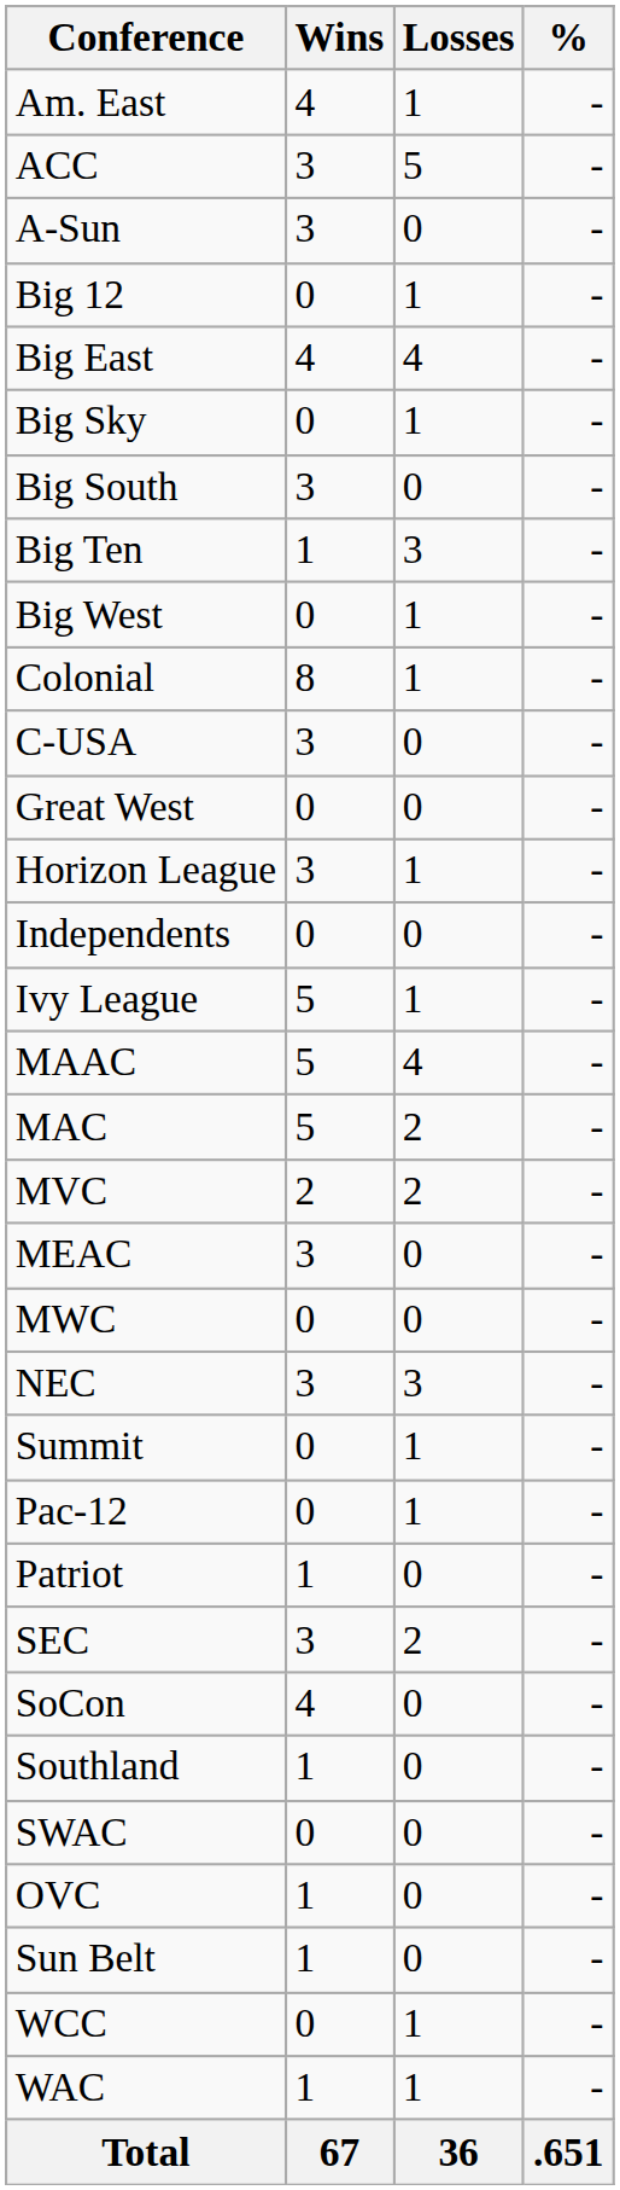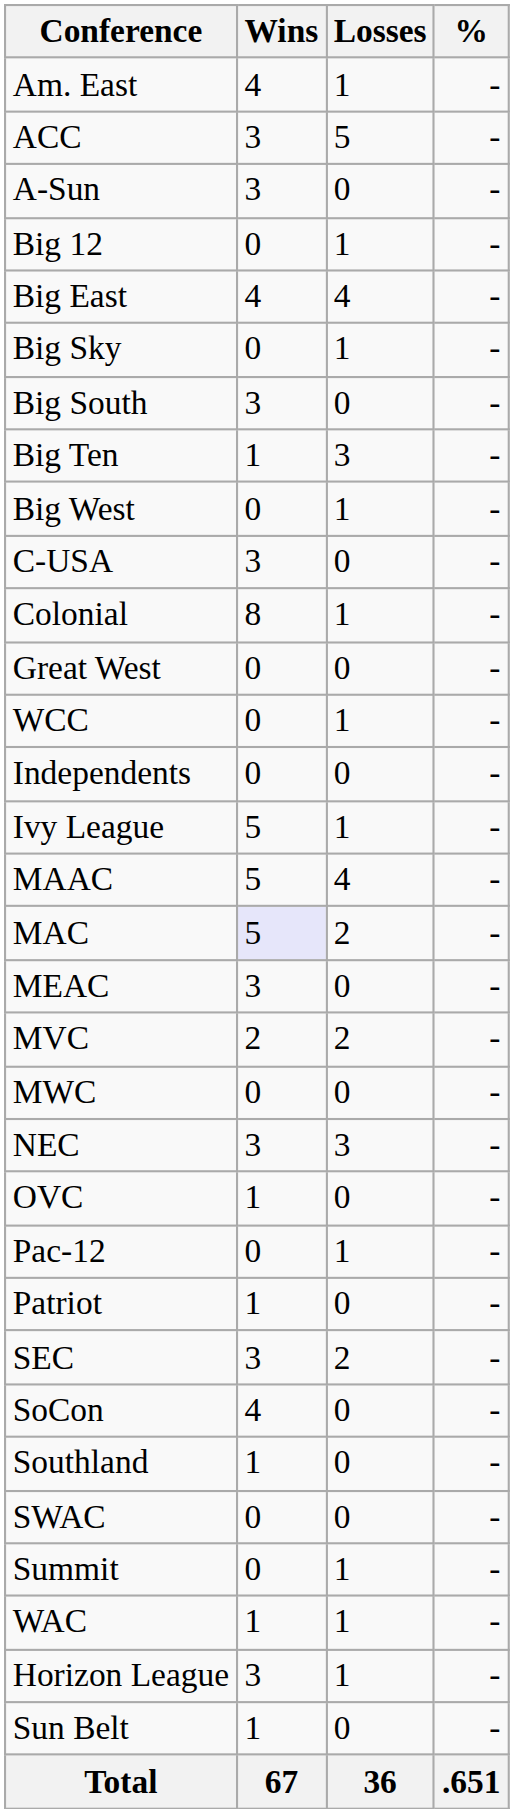 <table class="wikitable sortable">
 <tr>
 <th>Conference</th>
 <th>Wins</th>
 <th>Losses</th>
 <th>%</th>
 </tr>
 <tr>
 <td>Am. East</td>
 <td>4</td>
 <td>1</td>
 <td align="right">-</td>
 </tr>
 <tr>
 <td>ACC</td>
 <td>3</td>
 <td>5</td>
 <td align="right">-</td>
 </tr>
 <tr>
 <td>A-Sun</td>
 <td>3</td>
 <td>0</td>
 <td align="right">-</td>
 </tr>
 <tr>
 <td>Big 12</td>
 <td>0</td>
 <td>1</td>
 <td align="right">-</td>
 </tr>
 <tr>
 <td>Big East</td>
 <td>4</td>
 <td>4</td>
 <td align="right">-</td>
 </tr>
 <tr>
 <td>Big Sky</td>
 <td>0</td>
 <td>1</td>
 <td align="right">-</td>
 </tr>
 <tr>
 <td>Big South</td>
 <td>3</td>
 <td>0</td>
 <td align="right">-</td>
 </tr>
 <tr>
 <td>Big Ten</td>
 <td>1</td>
 <td>3</td>
 <td align="right">-</td>
 </tr>
 <tr>
 <td>Big West</td>
 <td>0</td>
 <td>1</td>
 <td align="right">-</td>
 </tr>
 <tr>
+<td>C-USA</td>
+<td>3</td>
+<td>0</td>
+<td align="right">-</td>
+</tr>
+<tr>
 <td>Colonial</td>
 <td>8</td>
 <td>1</td>
-<td align="right">-</td>
-</tr>
-<tr>
-<td>C-USA</td>
-<td>3</td>
-<td>0</td>
 <td align="right">-</td>
 </tr>
 <tr>
 <td>Great West</td>
 <td>0</td>
 <td>0</td>
 <td align="right">-</td>
 </tr>
 <tr>
-<td>Horizon League</td>
-<td>3</td>
+<td>WCC</td>
+<td>0</td>
 <td>1</td>
 <td align="right">-</td>
 </tr>
 <tr>
 <td>Independents</td>
 <td>0</td>
 <td>0</td>
 <td align="right">-</td>
 </tr>
 <tr>
 <td>Ivy League</td>
 <td>5</td>
 <td>1</td>
 <td align="right">-</td>
 </tr>
 <tr>
 <td>MAAC</td>
 <td>5</td>
 <td>4</td>
 <td align="right">-</td>
 </tr>
 <tr>
 <td>MAC</td>
-<td>5</td>
-<td>2</td>
-<td align="right">-</td>
-</tr>
-<tr>
-<td>MVC</td>
-<td>2</td>
+<td style="background: lavender;">5</td>
 <td>2</td>
 <td align="right">-</td>
 </tr>
 <tr>
 <td>MEAC</td>
 <td>3</td>
 <td>0</td>
+<td align="right">-</td>
+</tr>
+<tr>
+<td>MVC</td>
+<td>2</td>
+<td>2</td>
 <td align="right">-</td>
 </tr>
 <tr>
 <td>MWC</td>
 <td>0</td>
 <td>0</td>
 <td align="right">-</td>
 </tr>
 <tr>
 <td>NEC</td>
 <td>3</td>
 <td>3</td>
 <td align="right">-</td>
 </tr>
 <tr>
-<td>Summit</td>
+<td>OVC</td>
+<td>1</td>
 <td>0</td>
-<td>1</td>
 <td align="right">-</td>
 </tr>
 <tr>
 <td>Pac-12</td>
 <td>0</td>
 <td>1</td>
 <td align="right">-</td>
 </tr>
 <tr>
 <td>Patriot</td>
 <td>1</td>
 <td>0</td>
 <td align="right">-</td>
 </tr>
 <tr>
 <td>SEC</td>
 <td>3</td>
 <td>2</td>
 <td align="right">-</td>
 </tr>
 <tr>
 <td>SoCon</td>
 <td>4</td>
 <td>0</td>
 <td align="right">-</td>
 </tr>
 <tr>
 <td>Southland</td>
 <td>1</td>
 <td>0</td>
 <td align="right">-</td>
 </tr>
 <tr>
 <td>SWAC</td>
 <td>0</td>
 <td>0</td>
 <td align="right">-</td>
 </tr>
 <tr>
-<td>OVC</td>
-<td>1</td>
-<td>0</td>
-<td align="right">-</td>
-</tr>
-<tr>
-<td>Sun Belt</td>
-<td>1</td>
-<td>0</td>
-<td align="right">-</td>
-</tr>
-<tr>
-<td>WCC</td>
+<td>Summit</td>
 <td>0</td>
 <td>1</td>
 <td align="right">-</td>
 </tr>
 <tr>
 <td>WAC</td>
 <td>1</td>
 <td>1</td>
 <td align="right">-</td>
 </tr>
 <tr>
+<td>Horizon League</td>
+<td>3</td>
+<td>1</td>
+<td align="right">-</td>
+</tr>
+<tr>
+<td>Sun Belt</td>
+<td>1</td>
+<td>0</td>
+<td align="right">-</td>
+</tr>
+<tr>
 <th><strong>Total</strong></th>
 <th>67</th>
 <th>36</th>
 <th align="right">.651</th>
 </tr>
 </table>
